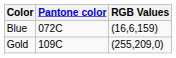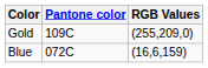 <table class="wikitable">
 <tr>
 <th>Color</th>
 <th><a href='#'> Pantone color</a></th>
 <th>RGB Values</th>
 </tr>
 <tr>
+<td> Gold</td>
+<td>109C</td>
+<td>(255,209,0)</td>
+</tr>
+<tr>
 <td> Blue</td>
 <td>072C</td>
 <td>(16,6,159)</td>
 </tr>
-<tr>
-<td> Gold</td>
-<td>109C</td>
-<td>(255,209,0)</td>
-</tr>
 </table>
